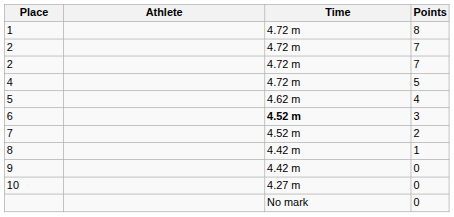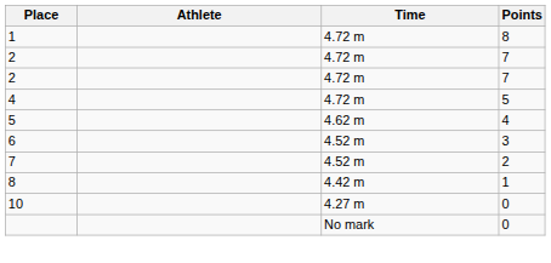 <table class=wikitable>
 <tr>
 <th style="width:5em">Place</th>
 <th style="width:18em">Athlete</th>
 <th style="width:13em">Time</th>
 <th>Points</th>
 </tr>
 <tr>
 <td>1</td>
 <td></td>
 <td>4.72 m</td>
 <td>8</td>
 </tr>
 <tr>
 <td>2</td>
 <td></td>
 <td>4.72 m</td>
 <td>7</td>
 </tr>
 <tr>
 <td>2</td>
 <td></td>
 <td>4.72 m   </td>
 <td>7</td>
 </tr>
 <tr>
 <td>4</td>
 <td></td>
 <td>4.72 m</td>
 <td>5</td>
 </tr>
 <tr>
 <td>5</td>
 <td></td>
 <td>4.62 m</td>
 <td>4</td>
 </tr>
 <tr>
 <td>6</td>
 <td></td>
-<td><strong>4.52 m</strong></td>
+<td>4.52 m</td>
 <td>3</td>
 </tr>
 <tr>
 <td>7</td>
 <td></td>
 <td>4.52 m</td>
 <td>2</td>
 </tr>
 <tr>
 <td>8</td>
 <td></td>
 <td>4.42 m</td>
 <td>1</td>
 </tr>
 <tr>
-<td>9</td>
-<td></td>
-<td>4.42 m</td>
-<td>0</td>
-</tr>
-<tr>
 <td>10</td>
 <td></td>
 <td>4.27 m</td>
 <td>0</td>
 </tr>
 <tr>
 <td></td>
 <td></td>
 <td>No mark</td>
 <td>0</td>
 </tr>
 </table>
